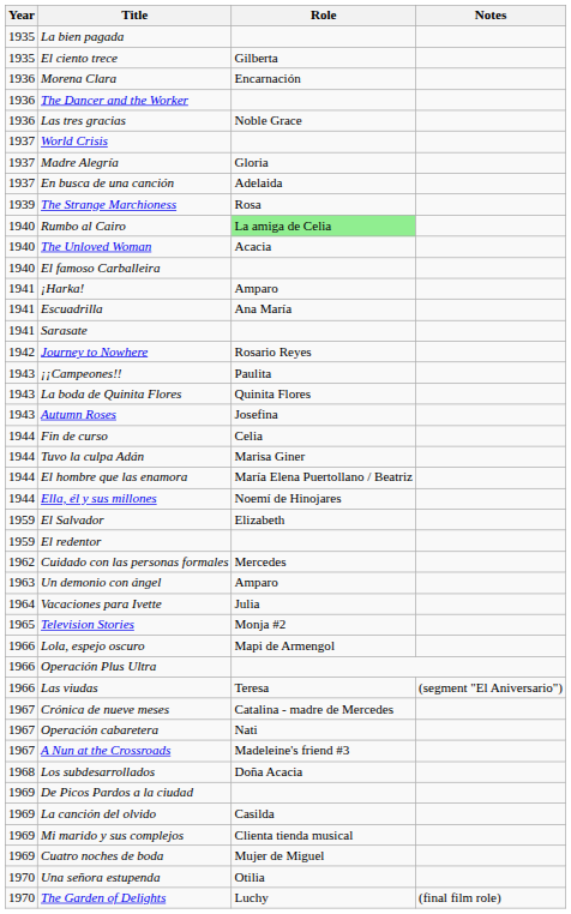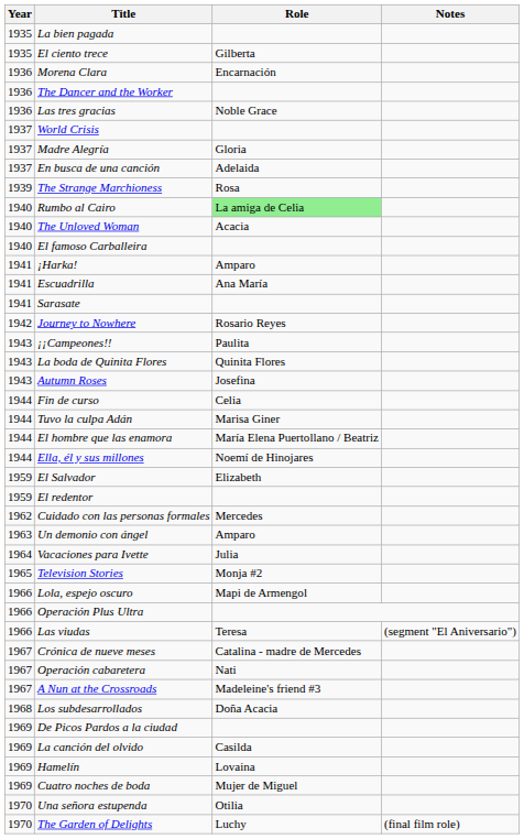 <table class="wikitable">
 <tr>
 <th>Year</th>
 <th>Title</th>
 <th>Role</th>
 <th>Notes</th>
 </tr>
 <tr>
 <td>1935</td>
 <td><em>La bien pagada</em></td>
 <td></td>
 <td></td>
 </tr>
 <tr>
 <td>1935</td>
 <td><em>El ciento trece</em></td>
 <td>Gilberta</td>
 <td></td>
 </tr>
 <tr>
 <td>1936</td>
 <td><em>Morena Clara</em></td>
 <td>Encarnación</td>
 <td></td>
 </tr>
 <tr>
 <td>1936</td>
 <td><em><a href='#'>The Dancer and the Worker</a></em></td>
 <td></td>
 <td></td>
 </tr>
 <tr>
 <td>1936</td>
 <td><em>Las tres gracias</em></td>
 <td>Noble Grace</td>
 <td></td>
 </tr>
 <tr>
 <td>1937</td>
 <td><em><a href='#'>World Crisis</a></em></td>
 <td></td>
 <td></td>
 </tr>
 <tr>
 <td>1937</td>
 <td><em>Madre Alegría</em></td>
 <td>Gloria</td>
 <td></td>
 </tr>
 <tr>
 <td>1937</td>
 <td><em>En busca de una canción</em></td>
 <td>Adelaida</td>
 <td></td>
 </tr>
 <tr>
 <td>1939</td>
 <td><em><a href='#'>The Strange Marchioness</a></em></td>
 <td>Rosa</td>
 <td></td>
 </tr>
 <tr>
 <td>1940</td>
 <td><em>Rumbo al Cairo</em></td>
 <td style="background: lightgreen;">La amiga de Celia</td>
 <td></td>
 </tr>
 <tr>
 <td>1940</td>
 <td><em><a href='#'>The Unloved Woman</a></em></td>
 <td>Acacia</td>
 <td></td>
 </tr>
 <tr>
 <td>1940</td>
 <td><em>El famoso Carballeira</em></td>
 <td></td>
 <td></td>
 </tr>
 <tr>
 <td>1941</td>
 <td><em>¡Harka!</em></td>
 <td>Amparo</td>
 <td></td>
 </tr>
 <tr>
 <td>1941</td>
 <td><em>Escuadrilla</em></td>
 <td>Ana María</td>
 <td></td>
 </tr>
 <tr>
 <td>1941</td>
 <td><em>Sarasate</em></td>
 <td></td>
 <td></td>
 </tr>
 <tr>
 <td>1942</td>
 <td><em><a href='#'>Journey to Nowhere</a></em></td>
 <td>Rosario Reyes</td>
 <td></td>
 </tr>
 <tr>
 <td>1943</td>
 <td><em>¡¡Campeones!!</em></td>
 <td>Paulita</td>
 <td></td>
 </tr>
 <tr>
 <td>1943</td>
 <td><em>La boda de Quinita Flores</em></td>
 <td>Quinita Flores</td>
 <td></td>
 </tr>
 <tr>
 <td>1943</td>
 <td><em><a href='#'>Autumn Roses</a></em></td>
 <td>Josefina</td>
 <td></td>
 </tr>
 <tr>
 <td>1944</td>
 <td><em>Fin de curso</em></td>
 <td>Celia</td>
 <td></td>
 </tr>
 <tr>
 <td>1944</td>
 <td><em>Tuvo la culpa Adán</em></td>
 <td>Marisa Giner</td>
 <td></td>
 </tr>
 <tr>
 <td>1944</td>
 <td><em>El hombre que las enamora</em></td>
 <td>María Elena Puertollano / Beatriz</td>
 <td></td>
 </tr>
 <tr>
 <td>1944</td>
 <td><em><a href='#'>Ella, él y sus millones</a></em></td>
 <td>Noemí de Hinojares</td>
 <td></td>
 </tr>
 <tr>
 <td>1959</td>
 <td><em>El Salvador</em></td>
 <td>Elizabeth</td>
 <td></td>
 </tr>
 <tr>
 <td>1959</td>
 <td><em>El redentor</em></td>
 <td></td>
 <td></td>
 </tr>
 <tr>
 <td>1962</td>
 <td><em>Cuidado con las personas formales</em></td>
 <td>Mercedes</td>
 <td></td>
 </tr>
 <tr>
 <td>1963</td>
 <td><em>Un demonio con ángel</em></td>
 <td>Amparo</td>
 <td></td>
 </tr>
 <tr>
 <td>1964</td>
 <td><em>Vacaciones para Ivette</em></td>
 <td>Julia</td>
 <td></td>
 </tr>
 <tr>
 <td>1965</td>
 <td><em><a href='#'>Television Stories</a></em></td>
 <td>Monja #2</td>
 <td></td>
 </tr>
 <tr>
 <td>1966</td>
 <td><em>Lola, espejo oscuro</em></td>
 <td>Mapi de Armengol</td>
 <td></td>
 </tr>
 <tr>
 <td>1966</td>
 <td><em>Operación Plus Ultra</em></td>
 </tr>
 <tr>
 <td>1966</td>
 <td><em>Las viudas</em></td>
 <td>Teresa</td>
 <td>(segment "El Aniversario")</td>
 </tr>
 <tr>
 <td>1967</td>
 <td><em>Crónica de nueve meses</em></td>
 <td>Catalina - madre de Mercedes</td>
 <td></td>
 </tr>
 <tr>
 <td>1967</td>
 <td><em>Operación cabaretera</em></td>
 <td>Nati</td>
 <td></td>
 </tr>
 <tr>
 <td>1967</td>
 <td><em><a href='#'>A Nun at the Crossroads</a></em></td>
 <td>Madeleine's friend #3</td>
 <td></td>
 </tr>
 <tr>
 <td>1968</td>
 <td><em>Los subdesarrollados</em></td>
 <td>Doña Acacia</td>
 <td></td>
 </tr>
 <tr>
 <td>1969</td>
 <td><em>De Picos Pardos a la ciudad</em></td>
 <td></td>
 <td></td>
 </tr>
 <tr>
 <td>1969</td>
 <td><em>La canción del olvido</em></td>
 <td>Casilda</td>
 <td></td>
 </tr>
 <tr>
 <td>1969</td>
-<td><em>Mi marido y sus complejos</em></td>
-<td>Clienta tienda musical</td>
+<td><em>Hamelín</em></td>
+<td>Lovaina</td>
 <td></td>
 </tr>
 <tr>
 <td>1969</td>
 <td><em>Cuatro noches de boda</em></td>
 <td>Mujer de Miguel</td>
 <td></td>
 </tr>
 <tr>
 <td>1970</td>
 <td><em>Una señora estupenda</em></td>
 <td>Otilia</td>
 <td></td>
 </tr>
 <tr>
 <td>1970</td>
 <td><em><a href='#'>The Garden of Delights</a></em></td>
 <td>Luchy</td>
 <td>(final film role)</td>
 </tr>
 </table>
